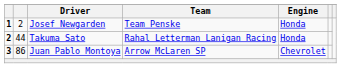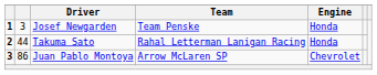 <table class="wikitable" style="font-size:95%;">
 <tr>
 </tr>
 <tr>
 <th></th>
 <th></th>
 <th>Driver</th>
 <th>Team</th>
 <th>Engine</th>
 <th></th>
 <th></th>
 </tr>
 <tr>
 <td style="text-align:center;"><strong>1</strong></td>
-<td style="text-align:center;">2</td>
+<td style="text-align:center;">3</td>
 <td> <a href='#'>Josef Newgarden</a></td>
 <td><a href='#'>Team Penske</a></td>
 <td><a href='#'>Honda</a></td>
 <td></td>
 </tr>
 <tr>
 <td style="text-align:center;"><strong>2</strong></td>
 <td style="text-align:center;">44</td>
 <td> <a href='#'>Takuma Sato</a></td>
 <td><a href='#'>Rahal Letterman Lanigan Racing</a></td>
 <td><a href='#'>Honda</a></td>
 <td></td>
 </tr>
 <tr>
 <td style="text-align:center;"><strong>3</strong></td>
 <td style="text-align:center;">86</td>
 <td> <a href='#'>Juan Pablo Montoya</a></td>
 <td><a href='#'>Arrow McLaren SP</a></td>
 <td><a href='#'>Chevrolet</a></td>
 <td></td>
 </tr>
 <tr>
 <th colspan=7></th>
 </tr>
 </table>
